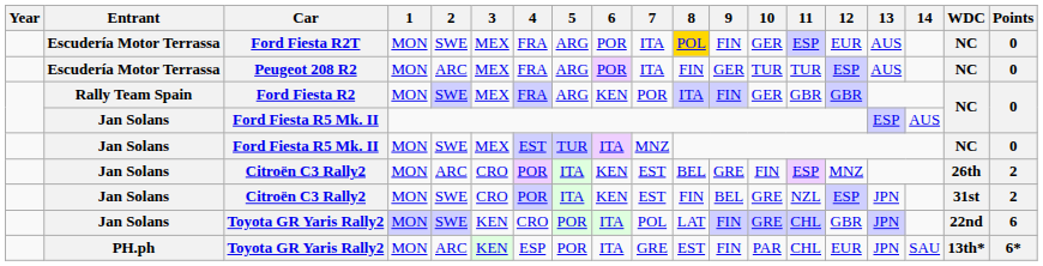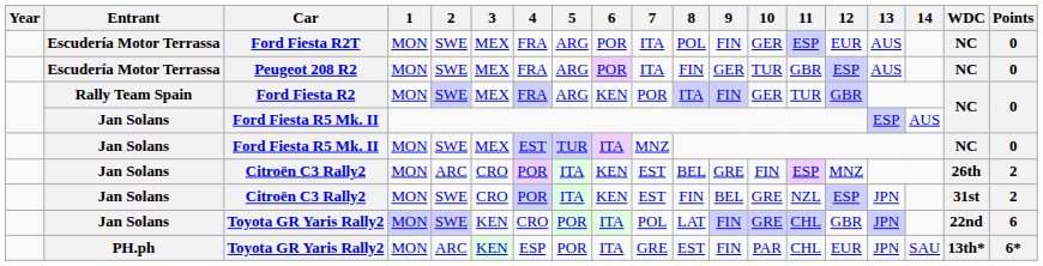 <table class="wikitable" style="text-align:center; font-size:85%;">
 <tr>
 <th>Year</th>
 <th>Entrant</th>
 <th>Car</th>
 <th>1</th>
 <th>2</th>
 <th>3</th>
 <th>4</th>
 <th>5</th>
 <th>6</th>
 <th>7</th>
 <th>8</th>
 <th>9</th>
 <th>10</th>
 <th>11</th>
 <th>12</th>
 <th>13</th>
 <th>14</th>
 <th>WDC</th>
 <th>Points</th>
 </tr>
 <tr>
 <td></td>
 <th nowrap>Escudería Motor Terrassa</th>
 <th nowrap><a href='#'>Ford Fiesta R2T</a></th>
 <td><a href='#'>MON</a></td>
 <td><a href='#'>SWE</a></td>
 <td><a href='#'>MEX</a></td>
 <td><a href='#'>FRA</a></td>
 <td><a href='#'>ARG</a></td>
 <td><a href='#'>POR</a></td>
 <td><a href='#'>ITA</a></td>
-<td style="background: gold;"><a href='#'>POL</a></td>
+<td><a href='#'>POL</a></td>
 <td><a href='#'>FIN</a></td>
 <td><a href='#'>GER</a></td>
 <td style="background:#CFCFFF;"><a href='#'>ESP</a><br></td>
 <td><a href='#'>EUR</a></td>
 <td><a href='#'>AUS</a></td>
 <td></td>
 <th>NC</th>
 <th>0</th>
 </tr>
 <tr>
 <td></td>
 <th nowrap>Escudería Motor Terrassa</th>
 <th nowrap><a href='#'>Peugeot 208 R2</a></th>
 <td><a href='#'>MON</a></td>
-<td><a href='#'>ARC</a></td>
+<td><a href='#'>SWE</a></td>
 <td><a href='#'>MEX</a></td>
 <td><a href='#'>FRA</a></td>
 <td><a href='#'>ARG</a></td>
 <td style="background:#EFCFFF;"><a href='#'>POR</a><br></td>
 <td><a href='#'>ITA</a></td>
 <td><a href='#'>FIN</a></td>
 <td><a href='#'>GER</a></td>
 <td><a href='#'>TUR</a></td>
-<td><a href='#'>TUR</a></td>
+<td><a href='#'>GBR</a></td>
 <td style="background:#CFCFFF;"><a href='#'>ESP</a><br></td>
 <td><a href='#'>AUS</a></td>
 <td></td>
 <th>NC</th>
 <th>0</th>
 </tr>
 <tr>
 <td rowspan="2"></td>
 <th nowrap>Rally Team Spain</th>
 <th nowrap><a href='#'>Ford Fiesta R2</a></th>
 <td><a href='#'>MON</a></td>
 <td style="background:#CFCFFF;"><a href='#'>SWE</a><br></td>
 <td><a href='#'>MEX</a></td>
 <td style="background:#CFCFFF;"><a href='#'>FRA</a><br></td>
 <td><a href='#'>ARG</a></td>
 <td><a href='#'>KEN</a></td>
 <td><a href='#'>POR</a></td>
 <td style="background:#CFCFFF;"><a href='#'>ITA</a><br></td>
 <td style="background:#CFCFFF;"><a href='#'>FIN</a><br></td>
 <td><a href='#'>GER</a></td>
-<td><a href='#'>GBR</a></td>
+<td><a href='#'>TUR</a></td>
 <td style="background:#CFCFFF;"><a href='#'>GBR</a><br></td>
 <td colspan=2></td>
 <th rowspan="2">NC</th>
 <th rowspan="2">0</th>
 </tr>
 <tr>
 <th nowrap>Jan Solans</th>
 <th nowrap><a href='#'>Ford Fiesta R5 Mk. II</a></th>
 <td colspan=12></td>
 <td style="background:#CFCFFF;"><a href='#'>ESP</a><br></td>
 <td><a href='#'>AUS</a><br></td>
 </tr>
 <tr>
 <td></td>
 <th nowrap>Jan Solans</th>
 <th nowrap><a href='#'>Ford Fiesta R5 Mk. II</a></th>
 <td><a href='#'>MON</a></td>
 <td><a href='#'>SWE</a></td>
 <td><a href='#'>MEX</a></td>
 <td style="background:#CFCFFF;"><a href='#'>EST</a><br></td>
 <td style="background:#CFCFFF;"><a href='#'>TUR</a><br></td>
 <td style="background:#EFCFFF;"><a href='#'>ITA</a><br></td>
 <td><a href='#'>MNZ</a></td>
 <td colspan=7></td>
 <th>NC</th>
 <th>0</th>
 </tr>
 <tr>
 <td></td>
 <th nowrap>Jan Solans</th>
 <th nowrap><a href='#'>Citroën C3 Rally2</a></th>
 <td><a href='#'>MON</a></td>
 <td><a href='#'>ARC</a></td>
 <td><a href='#'>CRO</a></td>
 <td style="background:#EFCFFF;"><a href='#'>POR</a><br></td>
 <td style="background:#DFFFDF;"><a href='#'>ITA</a><br></td>
 <td><a href='#'>KEN</a></td>
 <td><a href='#'>EST</a></td>
 <td><a href='#'>BEL</a></td>
 <td><a href='#'>GRE</a></td>
 <td><a href='#'>FIN</a></td>
 <td style="background:#EFCFFF;"><a href='#'>ESP</a><br></td>
 <td><a href='#'>MNZ</a></td>
 <td colspan=2></td>
 <th>26th</th>
 <th>2</th>
 </tr>
 <tr>
 <td></td>
 <th nowrap>Jan Solans</th>
 <th nowrap><a href='#'>Citroën C3 Rally2</a></th>
 <td><a href='#'>MON</a></td>
 <td><a href='#'>SWE</a></td>
 <td><a href='#'>CRO</a></td>
 <td style="background:#CFCFFF;"><a href='#'>POR</a><br></td>
 <td style="background:#DFFFDF;"><a href='#'>ITA</a><br></td>
 <td><a href='#'>KEN</a></td>
 <td><a href='#'>EST</a></td>
 <td><a href='#'>FIN</a></td>
 <td><a href='#'>BEL</a></td>
 <td><a href='#'>GRE</a></td>
 <td><a href='#'>NZL</a></td>
 <td style="background:#CFCFFF;"><a href='#'>ESP</a><br></td>
 <td><a href='#'>JPN</a></td>
 <td></td>
 <th>31st</th>
 <th>2</th>
 </tr>
 <tr>
 <td></td>
 <th nowrap>Jan Solans</th>
 <th nowrap><a href='#'>Toyota GR Yaris Rally2</a></th>
 <td style="background:#CFCFFF;"><a href='#'>MON</a><br></td>
 <td style="background:#CFCFFF;"><a href='#'>SWE</a><br></td>
 <td><a href='#'>KEN</a></td>
 <td><a href='#'>CRO</a></td>
 <td style="background:#DFFFDF;"><a href='#'>POR</a><br></td>
 <td style="background:#DFFFDF;"><a href='#'>ITA</a><br></td>
 <td><a href='#'>POL</a></td>
 <td><a href='#'>LAT</a></td>
 <td style="background:#CFCFFF;"><a href='#'>FIN</a><br></td>
 <td style="background:#CFCFFF;"><a href='#'>GRE</a><br></td>
 <td style="background:#CFCFFF;"><a href='#'>CHL</a><br></td>
 <td><a href='#'>GBR</a></td>
 <td style="background:#CFCFFF;"><a href='#'>JPN</a><br></td>
 <td></td>
 <th>22nd</th>
 <th>6</th>
 </tr>
 <tr>
 <td></td>
 <th nowrap>PH.ph</th>
 <th nowrap><a href='#'>Toyota GR Yaris Rally2</a></th>
 <td><a href='#'>MON</a></td>
 <td><a href='#'>ARC</a></td>
 <td style="background:#DFFFDF;"><a href='#'>KEN</a><br></td>
 <td><a href='#'>ESP</a></td>
 <td><a href='#'>POR</a></td>
 <td><a href='#'>ITA</a></td>
 <td><a href='#'>GRE</a></td>
 <td><a href='#'>EST</a></td>
 <td><a href='#'>FIN</a></td>
 <td><a href='#'>PAR</a></td>
 <td><a href='#'>CHL</a></td>
 <td><a href='#'>EUR</a></td>
 <td><a href='#'>JPN</a></td>
 <td><a href='#'>SAU</a></td>
 <th>13th*</th>
 <th>6*</th>
 </tr>
 </table>
